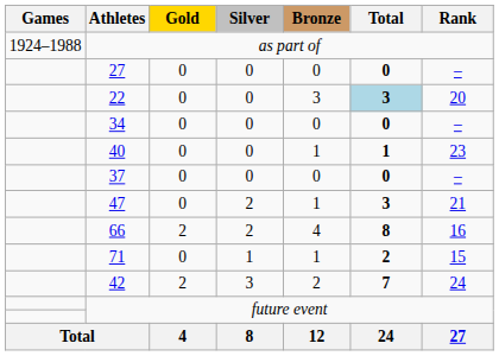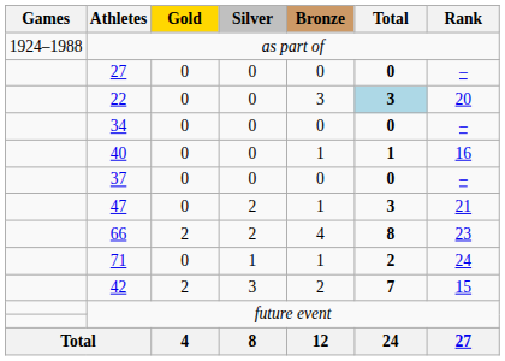 <table class="wikitable" style="text-align:center; font-size:90%;">
 <tr>
 <th>Games</th>
 <th>Athletes</th>
 <td style="background:gold; width:3.7em; font-weight:bold;">Gold</td>
 <td style="background:silver; width:3.7em; font-weight:bold;">Silver</td>
 <td style="background:#c96; width:3.7em; font-weight:bold;">Bronze</td>
 <th style="width:4em; font-weight:bold;">Total</th>
 <th style="width:4em; font-weight:bold;">Rank</th>
 </tr>
 <tr>
 <td align=left>1924–1988</td>
 <td colspan=6><em>as part of </em></td>
 </tr>
 <tr>
 <td align=left></td>
 <td><a href='#'>27</a></td>
 <td>0</td>
 <td>0</td>
 <td>0</td>
 <td><strong>0</strong></td>
 <td><a href='#'>–</a></td>
 </tr>
 <tr>
 <td align=left></td>
 <td><a href='#'>22</a></td>
 <td>0</td>
 <td>0</td>
 <td>3</td>
 <td style="background: lightblue;"><strong>3</strong></td>
 <td><a href='#'>20</a></td>
 </tr>
 <tr>
 <td align=left></td>
 <td><a href='#'>34</a></td>
 <td>0</td>
 <td>0</td>
 <td>0</td>
 <td><strong>0</strong></td>
 <td><a href='#'>–</a></td>
 </tr>
 <tr>
 <td align=left></td>
 <td><a href='#'>40</a></td>
 <td>0</td>
 <td>0</td>
 <td>1</td>
 <td><strong>1</strong></td>
-<td><a href='#'>23</a></td>
+<td><a href='#'>16</a></td>
 </tr>
 <tr>
 <td align=left></td>
 <td><a href='#'>37</a></td>
 <td>0</td>
 <td>0</td>
 <td>0</td>
 <td><strong>0</strong></td>
 <td><a href='#'>–</a></td>
 </tr>
 <tr>
 <td align=left></td>
 <td><a href='#'>47</a></td>
 <td>0</td>
 <td>2</td>
 <td>1</td>
 <td><strong>3</strong></td>
 <td><a href='#'>21</a></td>
 </tr>
 <tr>
 <td align=left></td>
 <td><a href='#'>66</a></td>
 <td>2</td>
 <td>2</td>
 <td>4</td>
 <td><strong>8</strong></td>
-<td><a href='#'>16</a></td>
+<td><a href='#'>23</a></td>
 </tr>
 <tr>
 <td align=left></td>
 <td><a href='#'>71</a></td>
 <td>0</td>
 <td>1</td>
 <td>1</td>
 <td><strong>2</strong></td>
-<td><a href='#'>15</a></td>
+<td><a href='#'>24</a></td>
 </tr>
 <tr>
 <td align=left></td>
 <td><a href='#'>42</a></td>
 <td>2</td>
 <td>3</td>
 <td>2</td>
 <td><strong>7</strong></td>
-<td><a href='#'>24</a></td>
+<td><a href='#'>15</a></td>
 </tr>
 <tr>
 <td align=left></td>
 <td colspan=6; rowspan=2><em>future event</em></td>
 </tr>
 <tr>
 <td align=left></td>
 </tr>
 <tr>
 <th colspan=2>Total</th>
 <th>4</th>
 <th>8</th>
 <th>12</th>
 <th>24</th>
 <th><a href='#'>27</a></th>
 </tr>
 </table>
